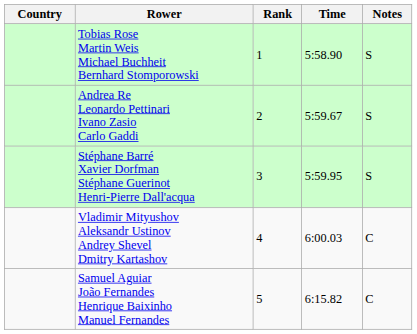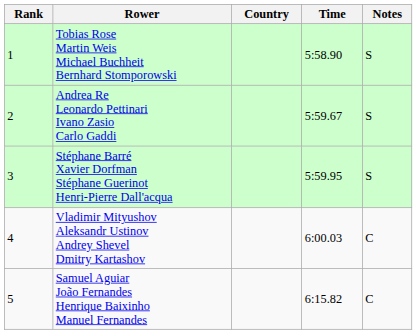 <table class="wikitable sortable" width=60%>
 <tr>
+<th>Rank</th>
+<th>Rower</th>
 <th>Country</th>
-<th>Rower</th>
-<th>Rank</th>
 <th>Time</th>
 <th>Notes</th>
 </tr>
 <tr bgcolor=ccffcc>
+<td>1</td>
+<td><a href='#'>Tobias Rose</a><br><a href='#'>Martin Weis</a><br><a href='#'>Michael Buchheit</a><br><a href='#'>Bernhard Stomporowski</a></td>
 <td></td>
-<td><a href='#'>Tobias Rose</a><br><a href='#'>Martin Weis</a><br><a href='#'>Michael Buchheit</a><br><a href='#'>Bernhard Stomporowski</a></td>
-<td>1</td>
 <td>5:58.90</td>
 <td>S</td>
 </tr>
 <tr bgcolor=ccffcc>
+<td>2</td>
+<td><a href='#'>Andrea Re</a><br><a href='#'>Leonardo Pettinari</a><br><a href='#'>Ivano Zasio</a><br><a href='#'>Carlo Gaddi</a></td>
 <td></td>
-<td><a href='#'>Andrea Re</a><br><a href='#'>Leonardo Pettinari</a><br><a href='#'>Ivano Zasio</a><br><a href='#'>Carlo Gaddi</a></td>
-<td>2</td>
 <td>5:59.67</td>
 <td>S</td>
 </tr>
 <tr bgcolor=ccffcc>
+<td>3</td>
+<td><a href='#'>Stéphane Barré</a><br><a href='#'>Xavier Dorfman</a><br><a href='#'>Stéphane Guerinot</a><br><a href='#'>Henri-Pierre Dall'acqua</a></td>
 <td></td>
-<td><a href='#'>Stéphane Barré</a><br><a href='#'>Xavier Dorfman</a><br><a href='#'>Stéphane Guerinot</a><br><a href='#'>Henri-Pierre Dall'acqua</a></td>
-<td>3</td>
 <td>5:59.95</td>
 <td>S</td>
 </tr>
 <tr>
+<td>4</td>
+<td><a href='#'>Vladimir Mityushov</a><br><a href='#'>Aleksandr Ustinov</a><br><a href='#'>Andrey Shevel</a><br><a href='#'>Dmitry Kartashov</a></td>
 <td></td>
-<td><a href='#'>Vladimir Mityushov</a><br><a href='#'>Aleksandr Ustinov</a><br><a href='#'>Andrey Shevel</a><br><a href='#'>Dmitry Kartashov</a></td>
-<td>4</td>
 <td>6:00.03</td>
 <td>C</td>
 </tr>
 <tr>
+<td>5</td>
+<td><a href='#'>Samuel Aguiar</a><br><a href='#'>João Fernandes</a><br><a href='#'>Henrique Baixinho</a><br><a href='#'>Manuel Fernandes</a></td>
 <td></td>
-<td><a href='#'>Samuel Aguiar</a><br><a href='#'>João Fernandes</a><br><a href='#'>Henrique Baixinho</a><br><a href='#'>Manuel Fernandes</a></td>
-<td>5</td>
 <td>6:15.82</td>
 <td>C</td>
 </tr>
 </table>
